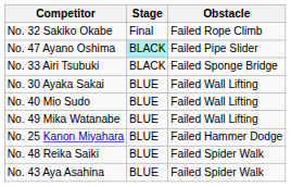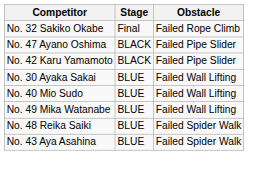 <table class="wikitable">
 <tr>
 <th>Competitor</th>
 <th>Stage</th>
 <th>Obstacle</th>
 </tr>
 <tr>
 <td>No. 32 Sakiko Okabe</td>
 <td>Final</td>
 <td>Failed Rope Climb</td>
 </tr>
 <tr>
 <td>No. 47 Ayano Oshima</td>
-<td style="background: paleturquoise;">BLACK</td>
+<td>BLACK</td>
 <td>Failed Pipe Slider</td>
 </tr>
 <tr>
-<td>No. 33 Airi Tsubuki</td>
+<td>No. 42 Karu Yamamoto</td>
 <td>BLACK</td>
-<td>Failed Sponge Bridge</td>
+<td>Failed Pipe Slider</td>
 </tr>
 <tr>
 <td>No. 30 Ayaka Sakai</td>
 <td>BLUE</td>
 <td>Failed Wall Lifting</td>
 </tr>
 <tr>
 <td>No. 40 Mio Sudo</td>
 <td>BLUE</td>
 <td>Failed Wall Lifting</td>
 </tr>
 <tr>
 <td>No. 49 Mika Watanabe</td>
 <td>BLUE</td>
 <td>Failed Wall Lifting</td>
 </tr>
 <tr>
-<td>No. 25 <a href='#'>Kanon Miyahara</a></td>
-<td>BLUE</td>
-<td>Failed Hammer Dodge</td>
-</tr>
-<tr>
 <td>No. 48 Reika Saiki</td>
 <td>BLUE</td>
 <td>Failed Spider Walk</td>
 </tr>
 <tr>
 <td>No. 43 Aya Asahina</td>
 <td>BLUE</td>
 <td>Failed Spider Walk</td>
 </tr>
 </table>
